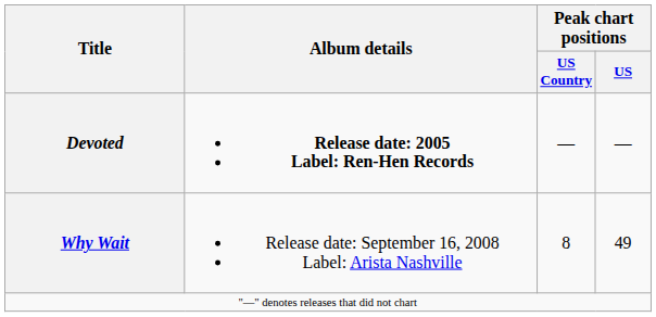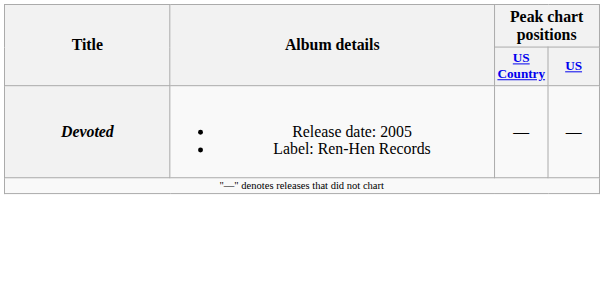 <table class="wikitable plainrowheaders" style="text-align:center;">
 <tr>
 <th rowspan="2" style="width:10em;">Title</th>
 <th rowspan="2" style="width:20em;">Album details</th>
 <th colspan="2">Peak chart<br>positions</th>
 </tr>
 <tr style="font-size:smaller;">
 <th style="width:45px;"><a href='#'>US Country</a></th>
 <th style="width:45px;"><a href='#'>US</a></th>
 </tr>
 <tr>
 <th scope="row"><em>Devoted</em></th>
-<td><strong><br><ul><li>Release date: 2005</li><li>Label: Ren-Hen Records</li></ul></strong></td>
+<td><br><ul><li>Release date: 2005</li><li>Label: Ren-Hen Records</li></ul></td>
 <td>—</td>
 <td>—</td>
-</tr>
-<tr>
-<th scope="row"><em><a href='#'>Why Wait</a></em></th>
-<td><br><ul><li>Release date: September 16, 2008</li><li>Label: <a href='#'>Arista Nashville</a></li></ul></td>
-<td>8</td>
-<td>49</td>
 </tr>
 <tr>
 <td colspan="4" style="font-size:8pt">"—" denotes releases that did not chart</td>
 </tr>
 </table>
